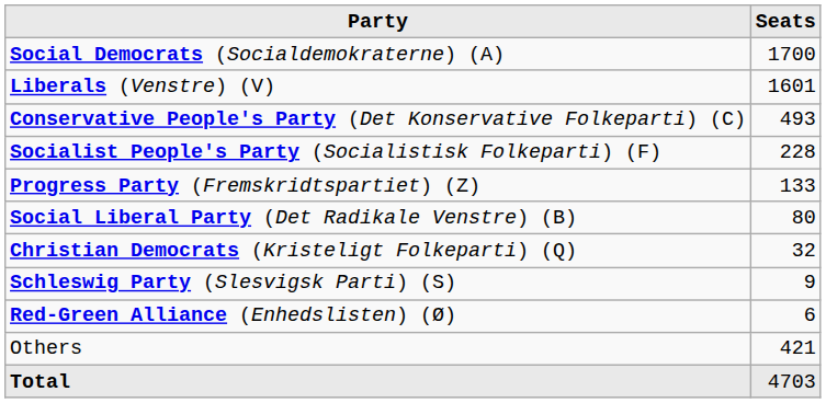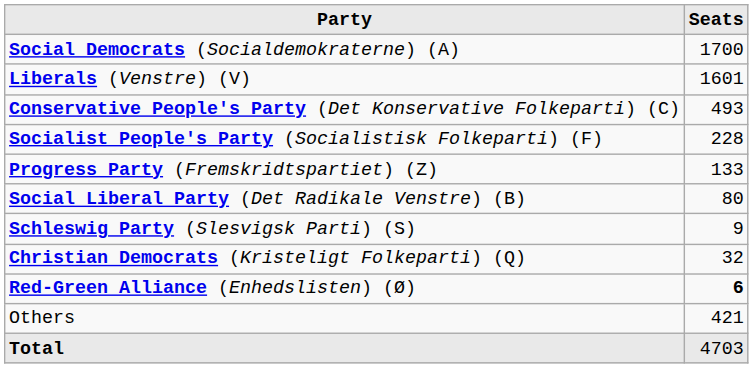 <table class="wikitable">
 <tr>
 <th style="background-color:#E9E9E9">Party</th>
 <th style="background-color:#E9E9E9">Seats</th>
 </tr>
 <tr>
 <td><strong><a href='#'>Social Democrats</a></strong> (<em>Socialdemokraterne</em>) (A)</td>
 <td align="right">1700</td>
 </tr>
 <tr>
 <td><strong><a href='#'>Liberals</a></strong> (<em>Venstre</em>) (V)</td>
 <td align="right">1601</td>
 </tr>
 <tr>
 <td><strong><a href='#'>Conservative People's Party</a></strong> (<em>Det Konservative Folkeparti</em>) (C)</td>
 <td align="right">493</td>
 </tr>
 <tr>
 <td><strong><a href='#'>Socialist People's Party</a></strong> (<em>Socialistisk Folkeparti</em>) (F)</td>
 <td align="right">228</td>
 </tr>
 <tr>
 <td><strong><a href='#'>Progress Party</a></strong> (<em>Fremskridtspartiet</em>) (Z)</td>
 <td align="right">133</td>
 </tr>
 <tr>
 <td><strong><a href='#'>Social Liberal Party</a></strong> (<em>Det Radikale Venstre</em>) (B)</td>
 <td align="right">80</td>
 </tr>
 <tr>
+<td><strong><a href='#'>Schleswig Party</a></strong> (<em>Slesvigsk Parti</em>) (S)</td>
+<td align="right">9</td>
+</tr>
+<tr>
 <td><strong><a href='#'>Christian Democrats</a></strong> (<em>Kristeligt Folkeparti</em>) (Q)</td>
 <td align="right">32</td>
 </tr>
 <tr>
-<td><strong><a href='#'>Schleswig Party</a></strong> (<em>Slesvigsk Parti</em>) (S)</td>
-<td align="right">9</td>
-</tr>
-<tr>
 <td><strong><a href='#'>Red-Green Alliance</a></strong> (<em>Enhedslisten</em>) (Ø)</td>
-<td align="right">6</td>
+<td align="right"><strong>6</strong></td>
 </tr>
 <tr>
 <td>Others</td>
 <td align="right">421</td>
 </tr>
 <tr>
 <td style="background-color:#E9E9E9"><strong>Total</strong></td>
 <td align="right" style="background-color:#E9E9E9">4703</td>
 </tr>
 </table>
